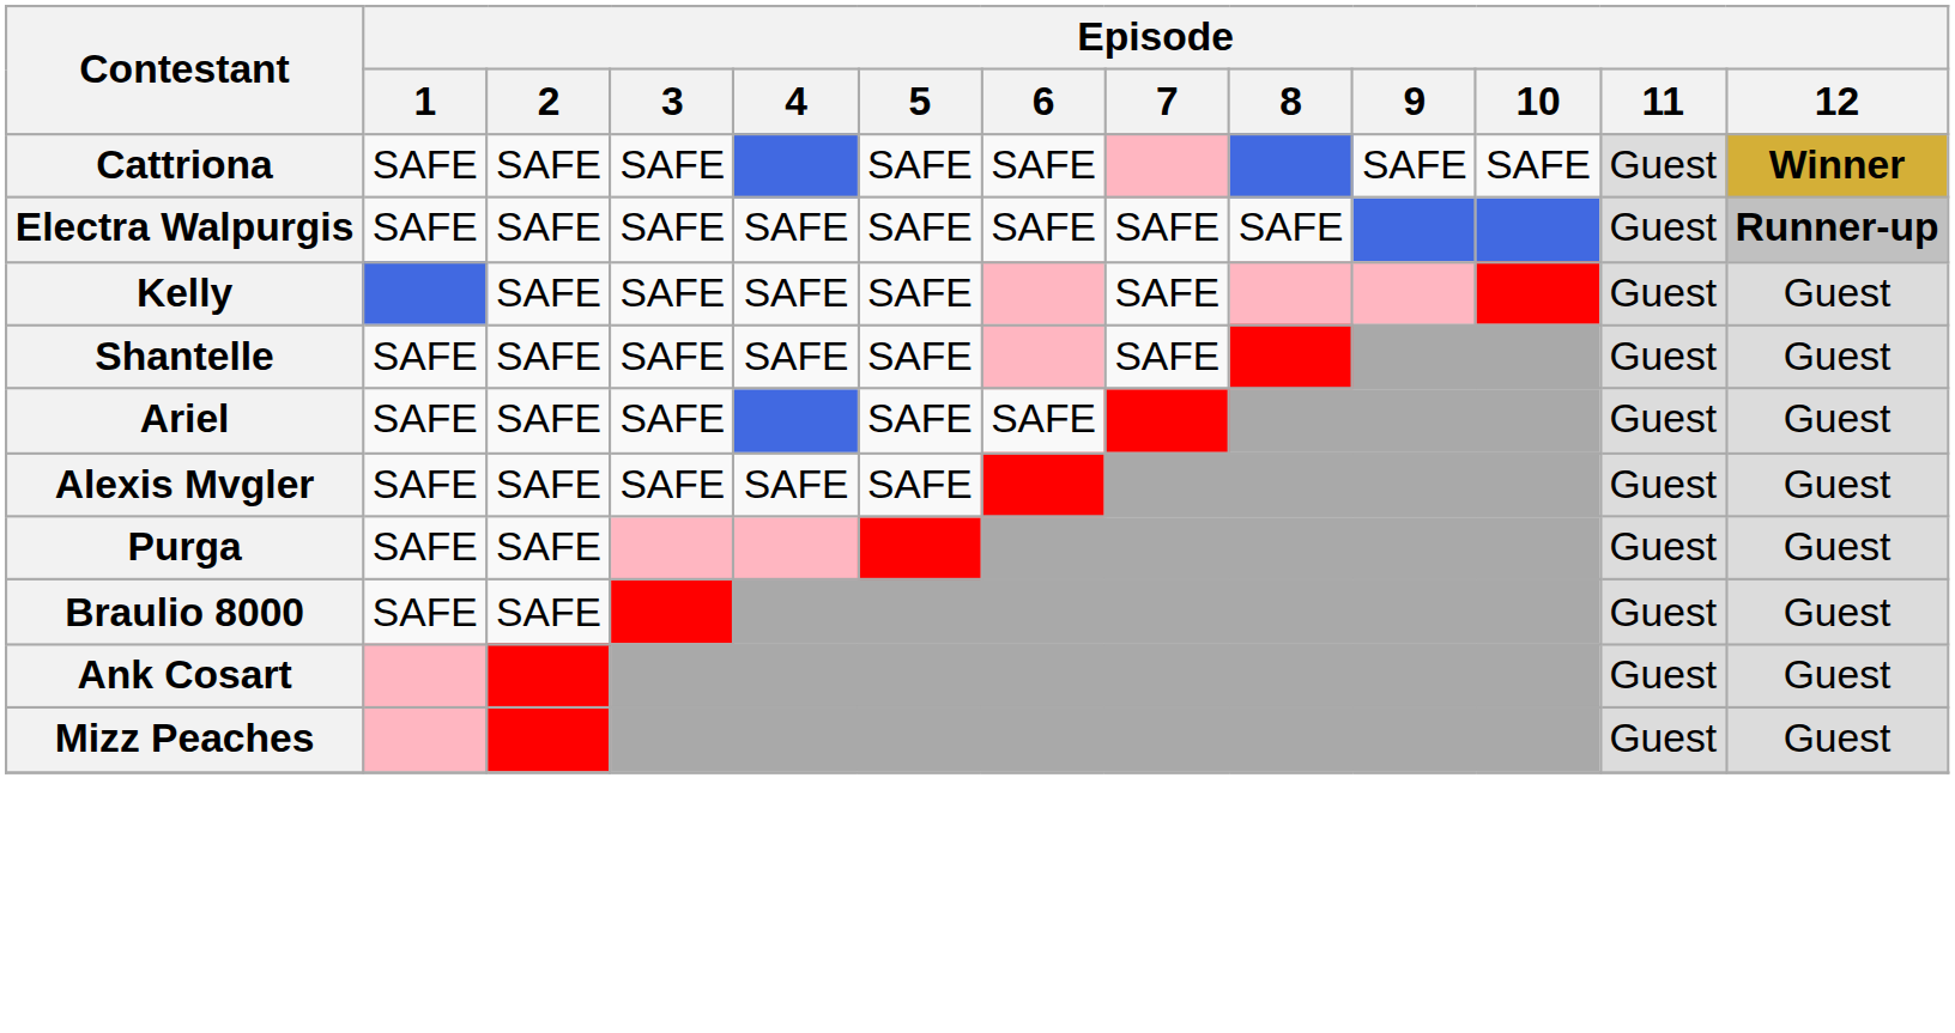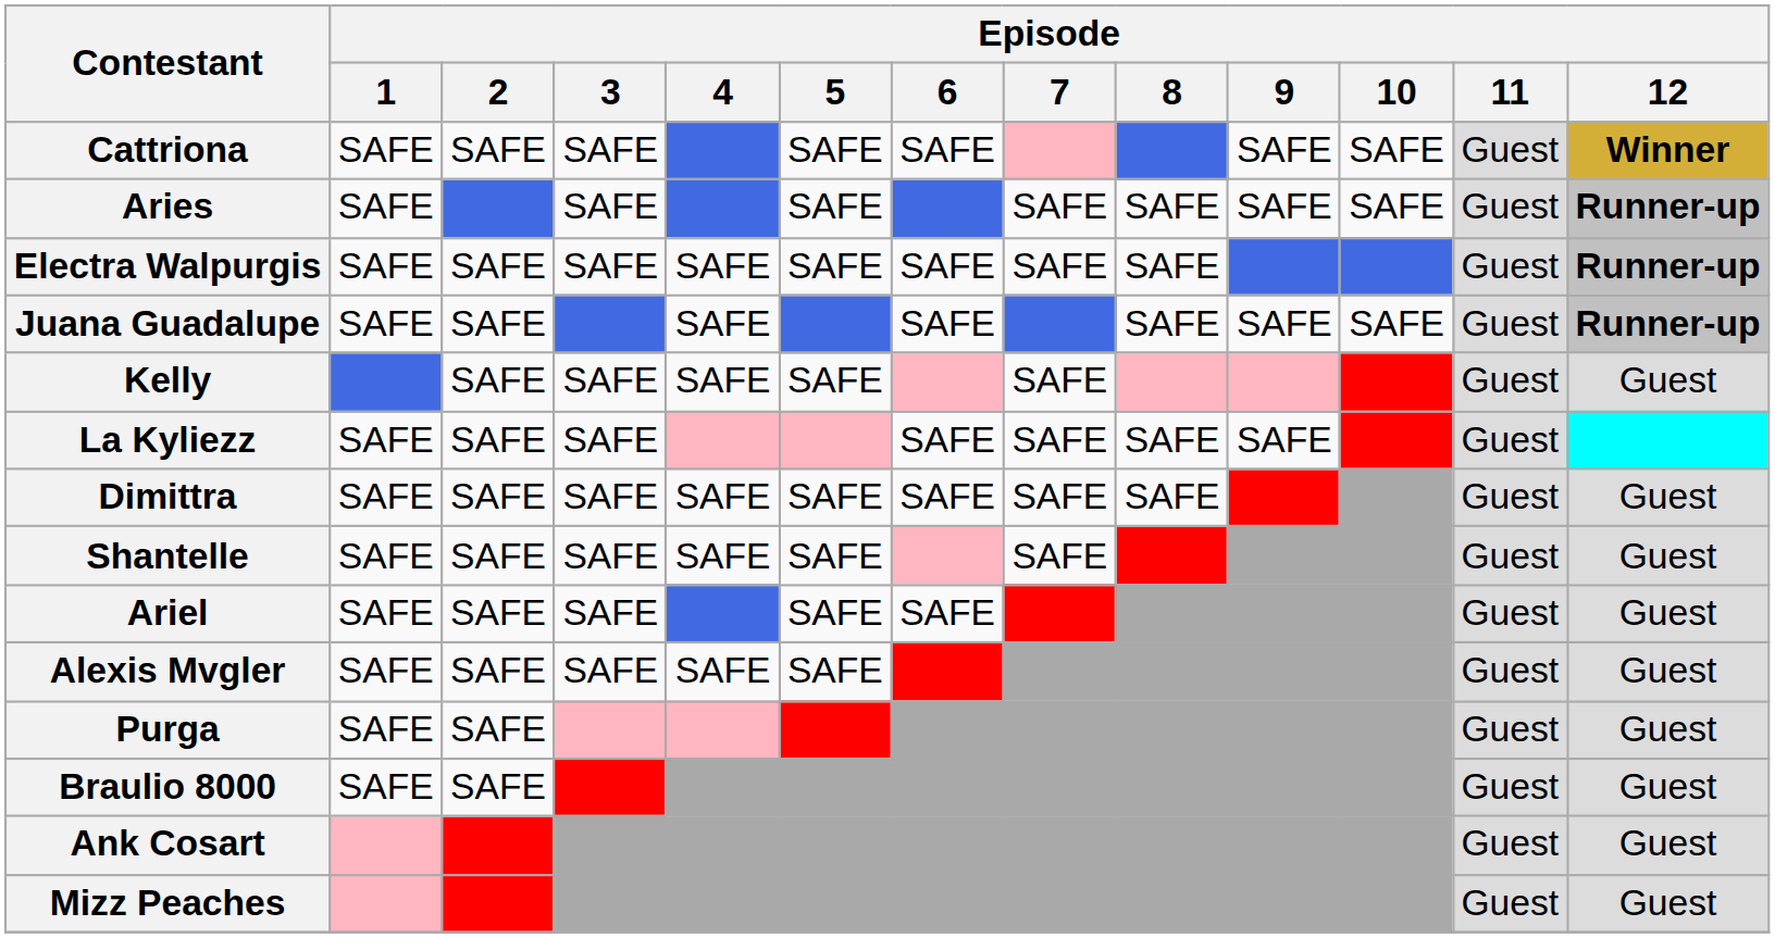 <table class="wikitable" style="text-align:center">
 <tr>
 <th scope="col" rowspan="2">Contestant</th>
 <th scope="col" colspan="12">Episode</th>
 </tr>
 <tr>
 <th scope="col">1</th>
 <th scope="col">2</th>
 <th scope="col">3</th>
 <th scope="col">4</th>
 <th scope="col">5</th>
 <th scope="col">6</th>
 <th scope="col">7</th>
 <th scope="col">8</th>
 <th scope="col">9</th>
 <th scope="col">10</th>
 <th scope="col">11</th>
 <th scope="col">12</th>
 </tr>
 <tr>
 <th scope="row">Cattriona</th>
 <td>SAFE</td>
 <td>SAFE</td>
 <td>SAFE</td>
 <td bgcolor="royalblue"></td>
 <td>SAFE</td>
 <td>SAFE</td>
 <td bgcolor="lightpink"></td>
 <td bgcolor="royalblue"></td>
 <td>SAFE</td>
 <td>SAFE</td>
 <td bgcolor="gainsboro">Guest</td>
 <td bgcolor="#D4AF37"><strong>Winner</strong></td>
 </tr>
 <tr>
+<th scope="row">Aries</th>
+<td>SAFE</td>
+<td bgcolor="royalblue"></td>
+<td>SAFE</td>
+<td bgcolor="royalblue"></td>
+<td>SAFE</td>
+<td bgcolor="royalblue"></td>
+<td>SAFE</td>
+<td>SAFE</td>
+<td>SAFE</td>
+<td>SAFE</td>
+<td bgcolor="gainsboro">Guest</td>
+<td bgcolor="silver" nowrap><strong>Runner-up</strong></td>
+</tr>
+<tr>
 <th scope="row" nowrap>Electra Walpurgis</th>
 <td>SAFE</td>
 <td>SAFE</td>
 <td>SAFE</td>
 <td>SAFE</td>
 <td>SAFE</td>
 <td>SAFE</td>
 <td>SAFE</td>
 <td>SAFE</td>
 <td bgcolor="royalblue"></td>
 <td bgcolor="royalblue"></td>
 <td bgcolor="gainsboro">Guest</td>
 <td bgcolor="silver"><strong>Runner-up</strong></td>
 </tr>
 <tr>
+<th scope="row">Juana Guadalupe</th>
+<td>SAFE</td>
+<td>SAFE</td>
+<td bgcolor="royalblue"></td>
+<td>SAFE</td>
+<td bgcolor="royalblue"></td>
+<td>SAFE</td>
+<td bgcolor="royalblue"></td>
+<td>SAFE</td>
+<td>SAFE</td>
+<td>SAFE</td>
+<td bgcolor="gainsboro">Guest</td>
+<td bgcolor="silver"><strong>Runner-up</strong></td>
+</tr>
+<tr>
 <th scope="row">Kelly</th>
 <td bgcolor="royalblue"></td>
 <td>SAFE</td>
 <td>SAFE</td>
 <td>SAFE</td>
 <td>SAFE</td>
 <td bgcolor="lightpink"></td>
 <td>SAFE</td>
 <td bgcolor="lightpink"></td>
 <td bgcolor="lightpink"></td>
 <td bgcolor="red"></td>
+<td bgcolor="gainsboro">Guest</td>
+<td bgcolor="gainsboro">Guest</td>
+</tr>
+<tr>
+<th scope="row">La Kyliezz</th>
+<td>SAFE</td>
+<td>SAFE</td>
+<td>SAFE</td>
+<td bgcolor="lightpink"></td>
+<td bgcolor="lightpink"></td>
+<td>SAFE</td>
+<td>SAFE</td>
+<td>SAFE</td>
+<td>SAFE</td>
+<td bgcolor="red"></td>
+<td bgcolor="gainsboro">Guest</td>
+<td bgcolor="aqua"></td>
+</tr>
+<tr>
+<th scope="row">Dimittra</th>
+<td>SAFE</td>
+<td>SAFE</td>
+<td>SAFE</td>
+<td>SAFE</td>
+<td>SAFE</td>
+<td>SAFE</td>
+<td>SAFE</td>
+<td>SAFE</td>
+<td bgcolor="red"></td>
+<td bgcolor="darkgray" colspan="1"></td>
 <td bgcolor="gainsboro">Guest</td>
 <td bgcolor="gainsboro">Guest</td>
 </tr>
 <tr>
 <th scope="row">Shantelle</th>
 <td>SAFE</td>
 <td>SAFE</td>
 <td>SAFE</td>
 <td>SAFE</td>
 <td>SAFE</td>
 <td bgcolor="lightpink"></td>
 <td>SAFE</td>
 <td bgcolor="red"></td>
 <td bgcolor="darkgray" colspan="2"></td>
 <td bgcolor="gainsboro">Guest</td>
 <td bgcolor="gainsboro">Guest</td>
 </tr>
 <tr>
 <th scope="row">Ariel</th>
 <td>SAFE</td>
 <td>SAFE</td>
 <td>SAFE</td>
 <td bgcolor="royalblue"></td>
 <td>SAFE</td>
 <td>SAFE</td>
 <td bgcolor="red"></td>
 <td bgcolor="darkgray" colspan="3"></td>
 <td bgcolor="gainsboro">Guest</td>
 <td bgcolor="gainsboro">Guest</td>
 </tr>
 <tr>
 <th scope="row">Alexis Mvgler</th>
 <td>SAFE</td>
 <td>SAFE</td>
 <td>SAFE</td>
 <td>SAFE</td>
 <td>SAFE</td>
 <td bgcolor="red"></td>
 <td bgcolor="darkgray" colspan="4"></td>
 <td bgcolor="gainsboro">Guest</td>
 <td bgcolor="gainsboro">Guest</td>
 </tr>
 <tr>
 <th scope="row">Purga</th>
 <td>SAFE</td>
 <td>SAFE</td>
 <td bgcolor="lightpink"></td>
 <td bgcolor="lightpink"></td>
 <td bgcolor="red"></td>
 <td bgcolor="darkgray" colspan="5"></td>
 <td bgcolor="gainsboro">Guest</td>
 <td bgcolor="gainsboro">Guest</td>
 </tr>
 <tr>
 <th scope="row">Braulio 8000</th>
 <td>SAFE</td>
 <td>SAFE</td>
 <td bgcolor="red"></td>
 <td bgcolor="darkgray" colspan="7"></td>
 <td bgcolor="gainsboro">Guest</td>
 <td bgcolor="gainsboro">Guest</td>
 </tr>
 <tr>
 <th scope="row">Ank Cosart</th>
 <td bgcolor="lightpink"></td>
 <td bgcolor="red"></td>
 <td bgcolor="darkgray" colspan="8"></td>
 <td bgcolor="gainsboro">Guest</td>
 <td bgcolor="gainsboro">Guest</td>
 </tr>
 <tr>
 <th scope="row">Mizz Peaches</th>
 <td bgcolor="lightpink"></td>
 <td bgcolor="red"></td>
 <td bgcolor="darkgray" colspan="8"></td>
 <td bgcolor="gainsboro">Guest</td>
 <td bgcolor="gainsboro">Guest</td>
 </tr>
 <tr>
 </tr>
 </table>
